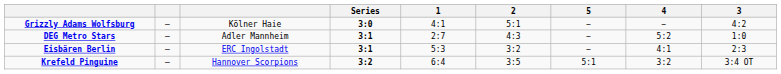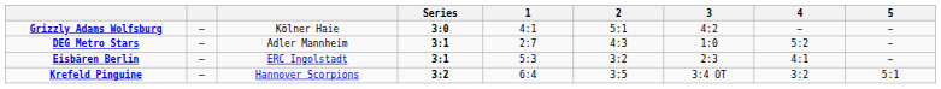 <table class="wikitable" width="80%">
 <tr style="background-color:#e0e0e0;">
 <th style="width:15%;"></th>
 <th style="width:2.5%;"></th>
 <th style="width:15%;"></th>
 <th style="width:7%;">Series</th>
 <th style="width:7.5%;">1</th>
 <th style="width:7.5%;">2</th>
+<th style="width:7.5%;">3</th>
+<th style="width:7.5%;">4</th>
 <th style="width:7.5%;">5</th>
-<th style="width:7.5%;">4</th>
-<th style="width:7.5%;">3</th>
 </tr>
 <tr align="center">
 <td><strong><a href='#'>Grizzly Adams Wolfsburg</a></strong></td>
 <td>–</td>
 <td>Kölner Haie</td>
 <td align="center"><strong>3:0</strong></td>
 <td>4:1</td>
 <td>5:1</td>
+<td>4:2</td>
 <td>−</td>
 <td>−</td>
-<td>4:2</td>
 </tr>
 <tr align="center">
 <td><strong><a href='#'>DEG Metro Stars</a></strong></td>
 <td>–</td>
 <td>Adler Mannheim</td>
 <td align="center"><strong>3:1</strong></td>
 <td>2:7</td>
 <td>4:3</td>
+<td>1:0</td>
+<td>5:2</td>
 <td>−</td>
-<td>5:2</td>
-<td>1:0</td>
 </tr>
 <tr align="center">
 <td><strong><a href='#'>Eisbären Berlin</a></strong></td>
 <td>–</td>
 <td><a href='#'>ERC Ingolstadt</a></td>
 <td align="center"><strong>3:1</strong></td>
 <td>5:3</td>
 <td>3:2</td>
+<td>2:3</td>
+<td>4:1</td>
 <td>−</td>
-<td>4:1</td>
-<td>2:3</td>
 </tr>
 <tr align="center">
 <td><strong><a href='#'>Krefeld Pinguine</a></strong></td>
 <td>–</td>
 <td><a href='#'>Hannover Scorpions</a></td>
 <td align="center"><strong>3:2</strong></td>
 <td>6:4</td>
 <td>3:5</td>
+<td>3:4 OT</td>
+<td>3:2</td>
 <td>5:1</td>
-<td>3:2</td>
-<td>3:4 OT</td>
 </tr>
 </table>
